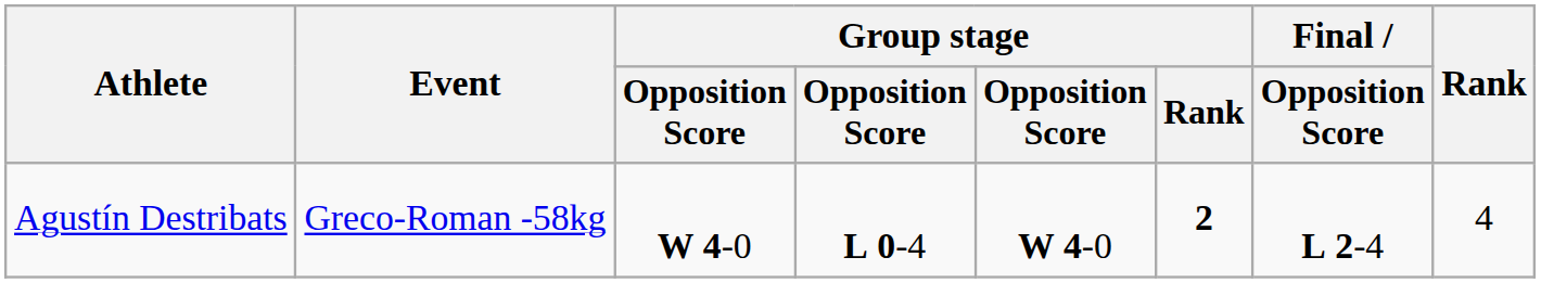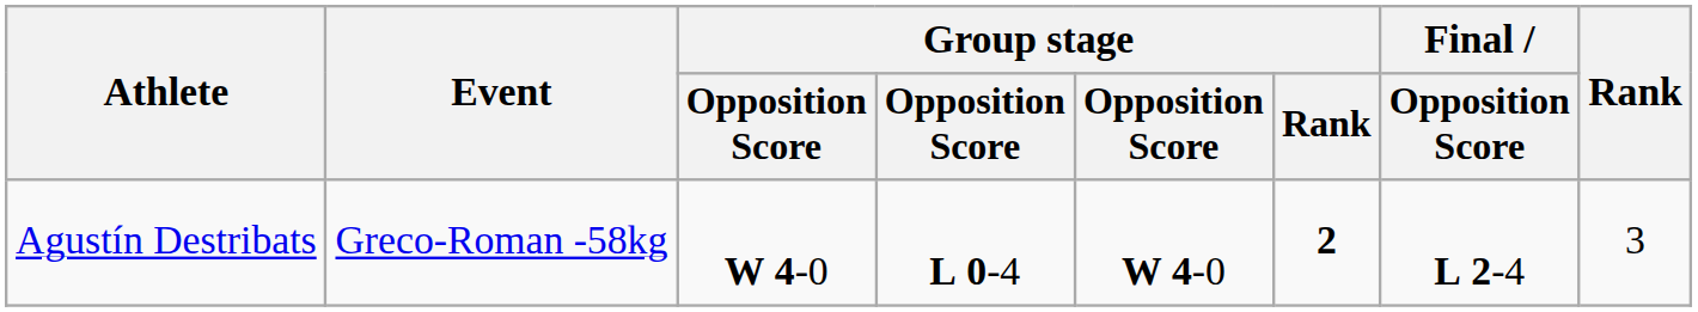 <table class="wikitable" style="font-size:90%">
 <tr>
 <th rowspan=2>Athlete</th>
 <th rowspan=2>Event</th>
 <th colspan=4>Group stage</th>
 <th>Final / </th>
 <th rowspan=2>Rank</th>
 </tr>
 <tr style="font-size:95%">
 <th>Opposition<br>Score</th>
 <th>Opposition<br>Score</th>
 <th>Opposition<br>Score</th>
 <th>Rank</th>
 <th>Opposition<br>Score</th>
 </tr>
 <tr align=center>
 <td align=left><a href='#'>Agustín Destribats</a></td>
 <td align=left><a href='#'>Greco-Roman -58kg</a></td>
 <td><br><strong>W</strong> <strong>4</strong>-0 <sup></sup></td>
 <td><br><strong>L</strong> <strong>0</strong>-4 <sup></sup></td>
 <td><br><strong>W</strong> <strong>4</strong>-0 <sup></sup></td>
 <td><strong>2 </strong></td>
 <td><br><strong>L</strong> <strong>2</strong>-4 <sup></sup></td>
-<td>4</td>
+<td>3</td>
 </tr>
 </table>
